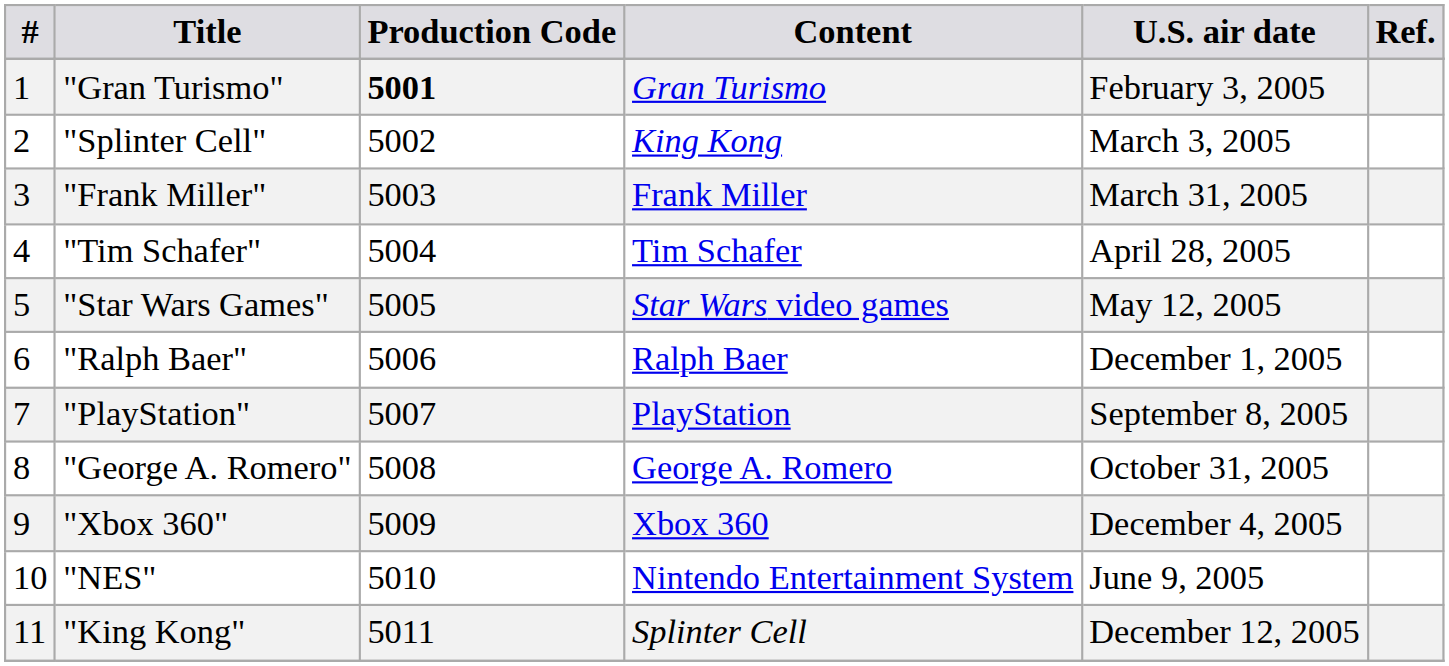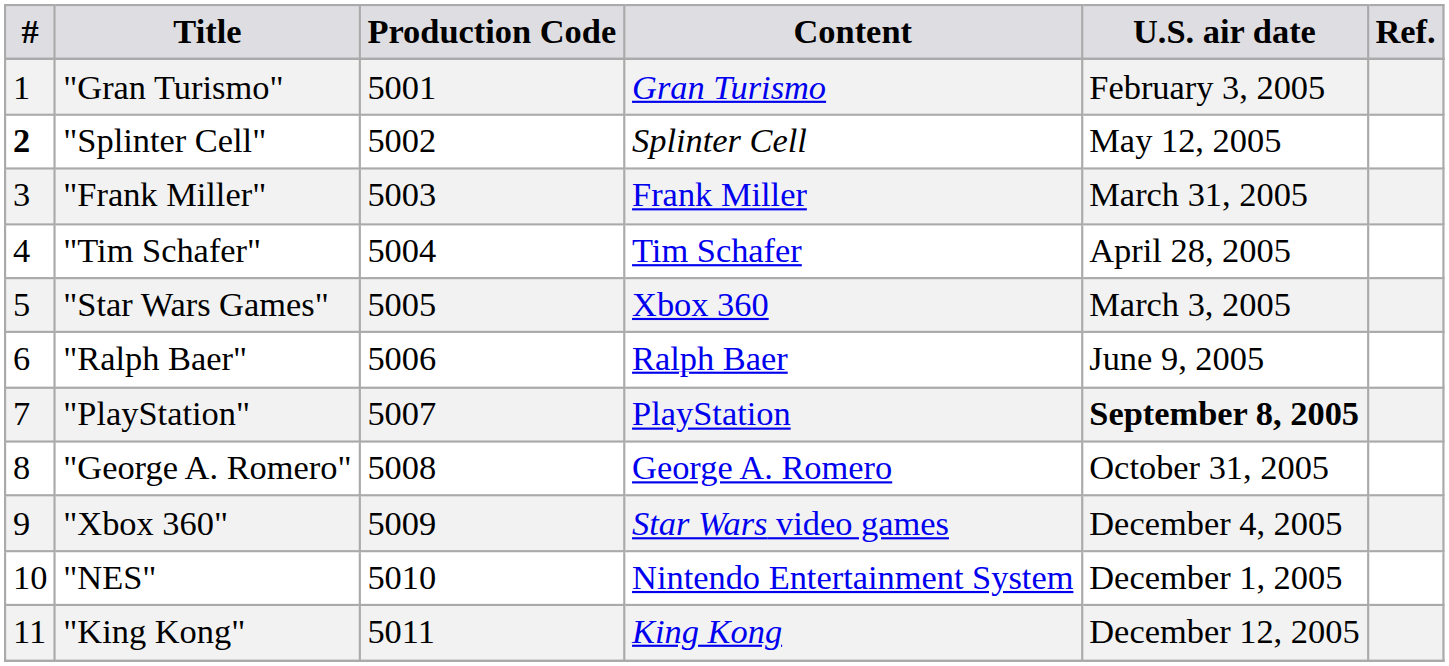 <table class="wikitable">
 <tr>
 <th style="background-color: #DEDDE2">#</th>
 <th style="background-color: #DEDDE2">Title</th>
 <th style="background-color: #DEDDE2">Production Code</th>
 <th style="background-color: #DEDDE2">Content</th>
 <th style="background-color: #DEDDE2">U.S. air date</th>
 <th style="background-color: #DEDDE2">Ref.</th>
 </tr>
 <tr style="background-color: #F2F2F2;" |>
 </tr>
 <tr style="background-color: #F2F2F2;" |>
 <td>1</td>
 <td>"Gran Turismo"</td>
-<td><strong>5001</strong></td>
+<td>5001</td>
 <td><em><a href='#'>Gran Turismo</a></em></td>
 <td>February 3, 2005</td>
 <td></td>
 </tr>
 <tr style="background-color: #FFFFFF;" |>
-<td>2</td>
+<td><strong>2</strong></td>
 <td>"Splinter Cell"</td>
 <td>5002</td>
-<td><em><a href='#'>King Kong</a></em></td>
-<td>March 3, 2005</td>
+<td><em>Splinter Cell</em></td>
+<td>May 12, 2005</td>
 <td></td>
 </tr>
 <tr style="background-color: #F2F2F2;" |>
 <td>3</td>
 <td>"Frank Miller"</td>
 <td>5003</td>
 <td><a href='#'>Frank Miller</a></td>
 <td>March 31, 2005</td>
 <td></td>
 </tr>
 <tr style="background-color: #FFFFFF;" |>
 <td>4</td>
 <td>"Tim Schafer"</td>
 <td>5004</td>
 <td><a href='#'>Tim Schafer</a></td>
 <td>April 28, 2005</td>
 <td></td>
 </tr>
 <tr style="background-color: #F2F2F2;" |>
 <td>5</td>
 <td>"Star Wars Games"</td>
 <td>5005</td>
-<td><a href='#'><em>Star Wars</em> video games</a></td>
-<td>May 12, 2005</td>
+<td><a href='#'>Xbox 360</a></td>
+<td>March 3, 2005</td>
 <td></td>
 </tr>
 <tr style="background-color: #FFFFFF;" |>
 <td>6</td>
 <td>"Ralph Baer"</td>
 <td>5006</td>
 <td><a href='#'>Ralph Baer</a></td>
-<td>December 1, 2005</td>
+<td>June 9, 2005</td>
 <td></td>
 </tr>
 <tr style="background-color: #F2F2F2;" |>
 <td>7</td>
 <td>"PlayStation"</td>
 <td>5007</td>
 <td><a href='#'>PlayStation</a></td>
-<td>September 8, 2005</td>
+<td><strong>September 8, 2005</strong></td>
 <td></td>
 </tr>
 <tr style="background-color: #FFFFFF;" |>
 <td>8</td>
 <td>"George A. Romero"</td>
 <td>5008</td>
 <td><a href='#'>George A. Romero</a></td>
 <td>October 31, 2005</td>
 <td></td>
 </tr>
 <tr style="background-color: #F2F2F2;" |>
 <td>9</td>
 <td>"Xbox 360"</td>
 <td>5009</td>
-<td><a href='#'>Xbox 360</a></td>
+<td><a href='#'><em>Star Wars</em> video games</a></td>
 <td>December 4, 2005</td>
 <td></td>
 </tr>
 <tr style="background-color: #FFFFFF;" |>
 <td>10</td>
 <td>"NES"</td>
 <td>5010</td>
 <td><a href='#'>Nintendo Entertainment System</a></td>
-<td>June 9, 2005</td>
+<td>December 1, 2005</td>
 <td></td>
 </tr>
 <tr style="background-color: #F2F2F2;" |>
 <td>11</td>
 <td>"King Kong"</td>
 <td>5011</td>
-<td><em>Splinter Cell</em></td>
+<td><em><a href='#'>King Kong</a></em></td>
 <td>December 12, 2005</td>
 <td></td>
 </tr>
 <tr style="background-color: #F2F2F2;" |>
 </tr>
 </table>
